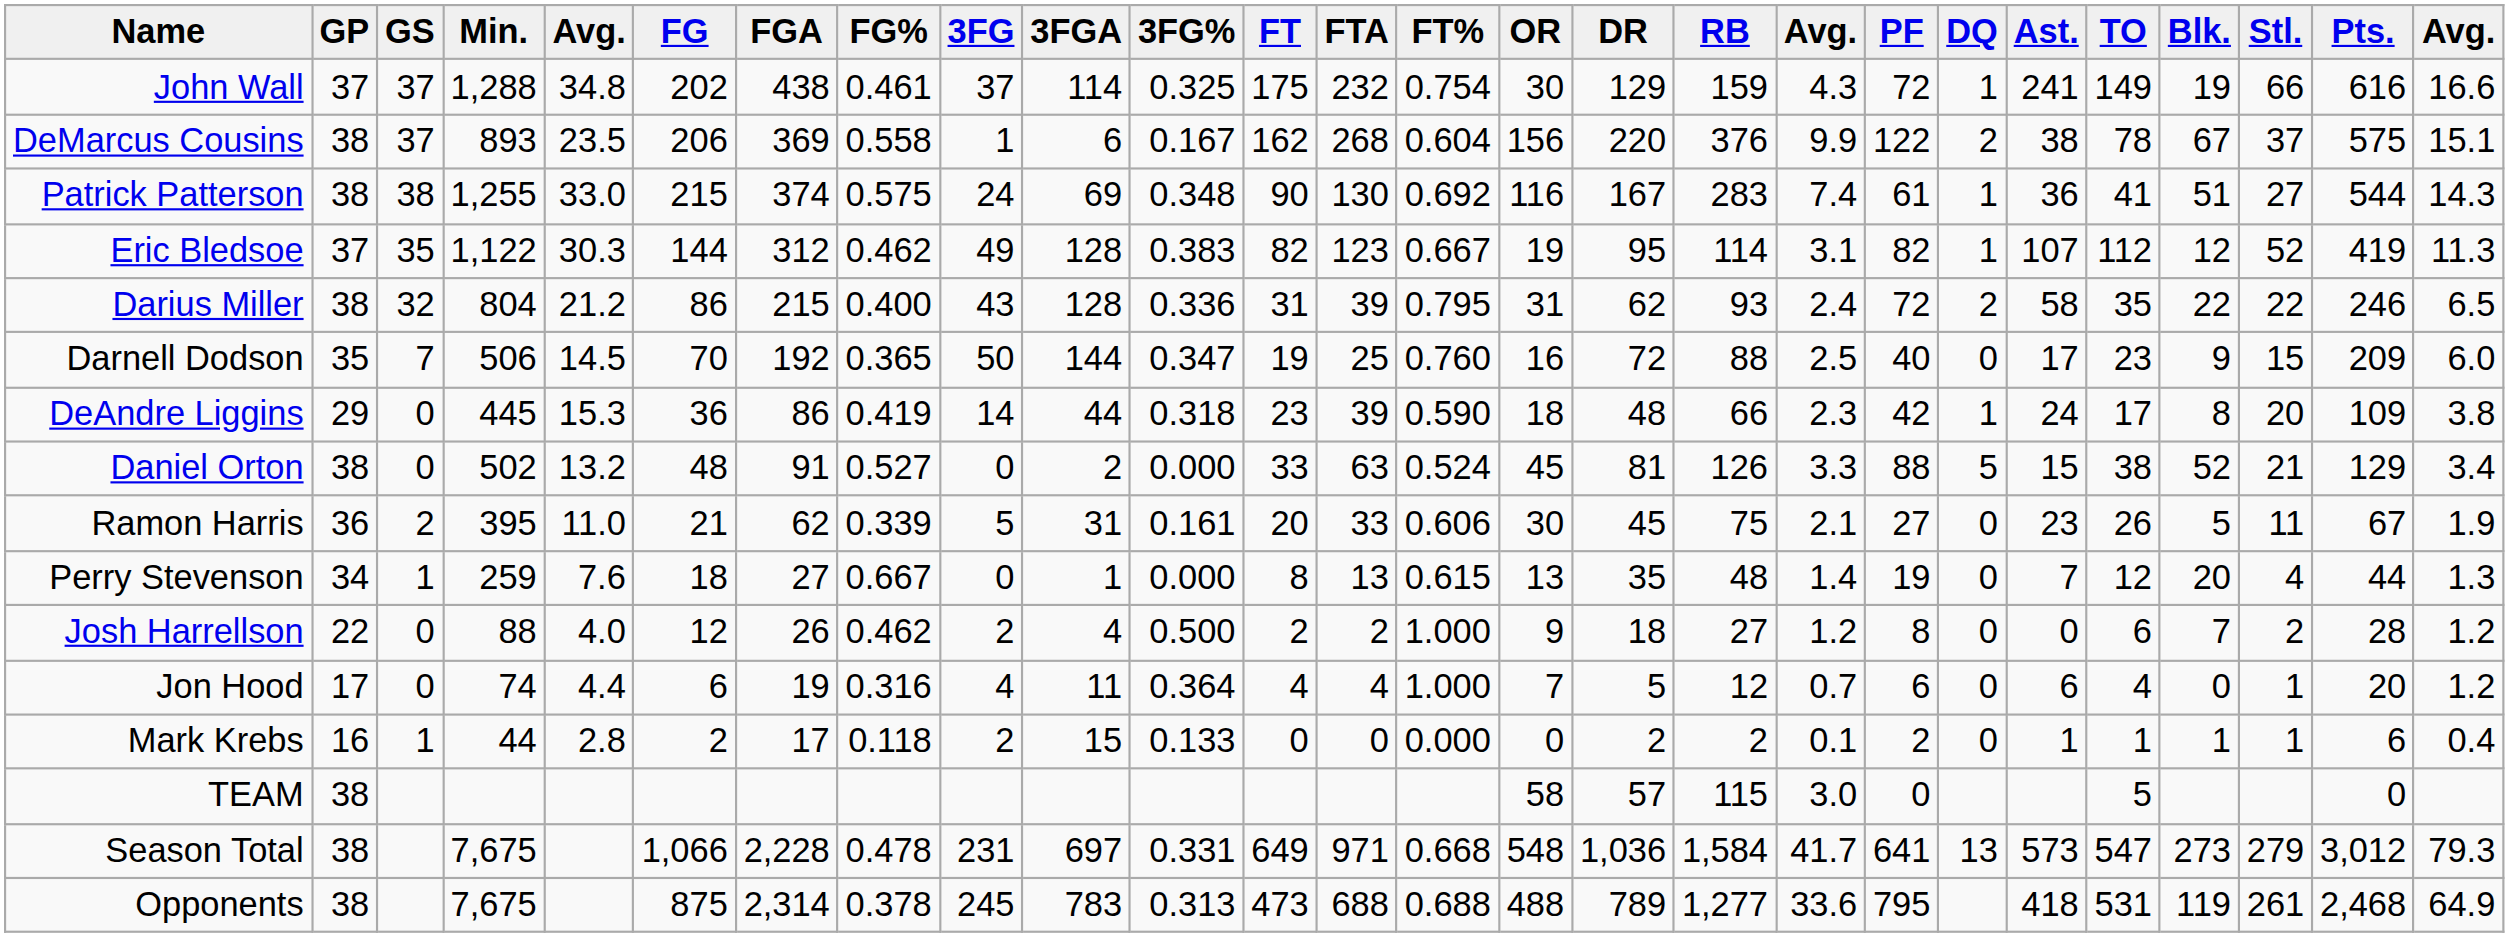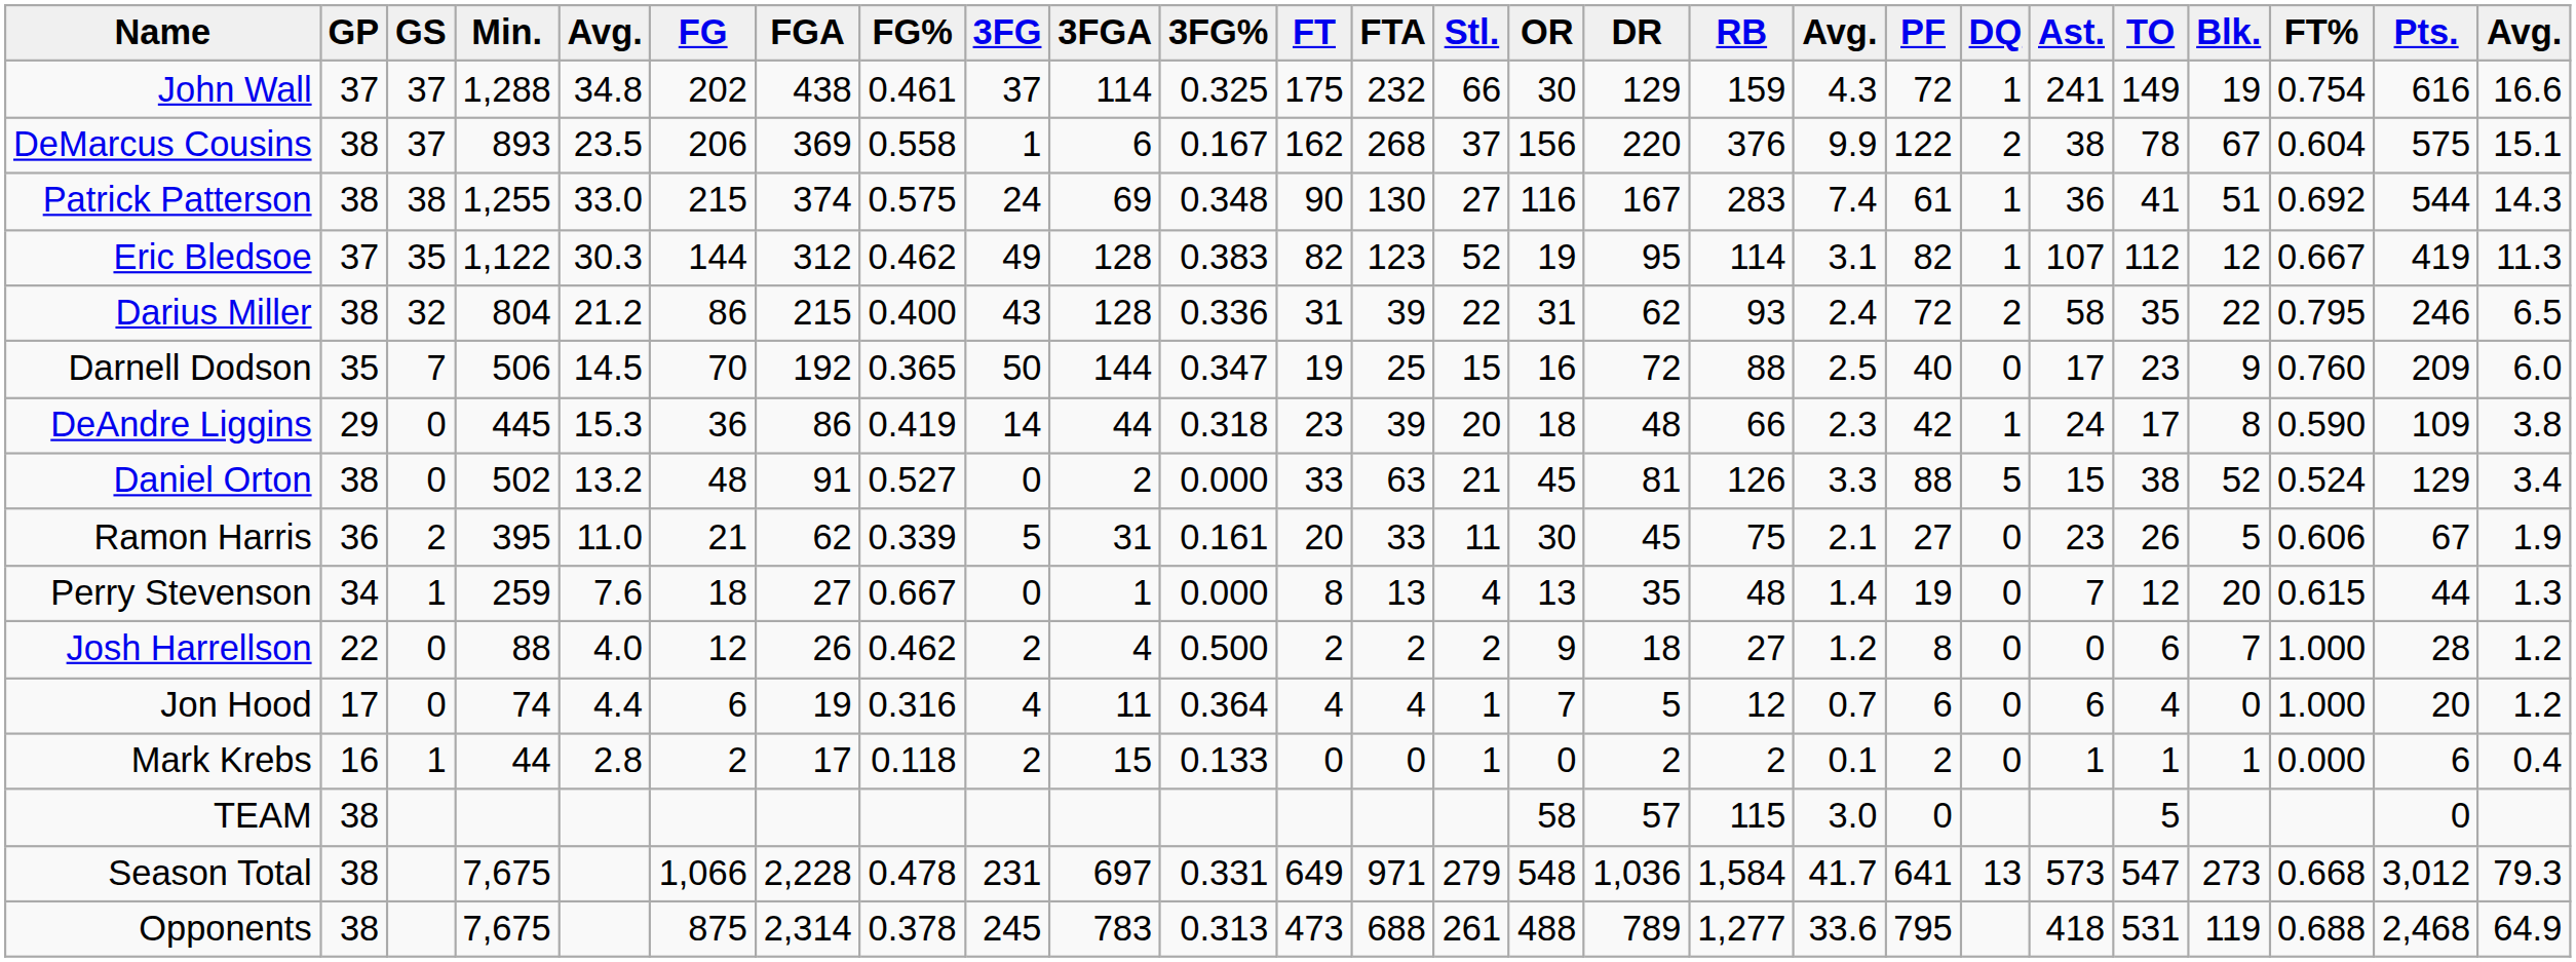 <table class="wikitable sortable" style="text-align:right">
 <tr>
 <td style="text-align:center; background:#f0f0f0;"><strong>Name</strong></td>
 <td style="text-align:center; background:#f0f0f0;"><strong>GP</strong></td>
 <td style="text-align:center; background:#f0f0f0;"><strong>GS</strong></td>
 <td style="text-align:center; background:#f0f0f0;"><strong>Min.</strong></td>
 <td style="text-align:center; background:#f0f0f0;"><strong>Avg.</strong></td>
 <td style="text-align:center; background:#f0f0f0;"><strong><a href='#'>FG</a></strong></td>
 <td style="text-align:center; background:#f0f0f0;"><strong>FGA</strong></td>
 <td style="text-align:center; background:#f0f0f0;"><strong>FG%</strong></td>
 <td style="text-align:center; background:#f0f0f0;"><strong><a href='#'>3FG</a></strong></td>
 <td style="text-align:center; background:#f0f0f0;"><strong>3FGA</strong></td>
 <td style="text-align:center; background:#f0f0f0;"><strong>3FG%</strong></td>
 <td style="text-align:center; background:#f0f0f0;"><strong><a href='#'>FT</a></strong></td>
 <td style="text-align:center; background:#f0f0f0;"><strong>FTA</strong></td>
-<td style="text-align:center; background:#f0f0f0;"><strong>FT%</strong></td>
+<td style="text-align:center; background:#f0f0f0;"><strong><a href='#'>Stl.</a></strong></td>
 <td style="text-align:center; background:#f0f0f0;"><strong>OR</strong></td>
 <td style="text-align:center; background:#f0f0f0;"><strong>DR</strong></td>
 <td style="text-align:center; background:#f0f0f0;"><strong><a href='#'>RB</a></strong></td>
 <td style="text-align:center; background:#f0f0f0;"><strong>Avg.</strong></td>
 <td style="text-align:center; background:#f0f0f0;"><strong><a href='#'>PF</a></strong></td>
 <td style="text-align:center; background:#f0f0f0;"><strong><a href='#'>DQ</a></strong></td>
 <td style="text-align:center; background:#f0f0f0;"><strong><a href='#'>Ast.</a></strong></td>
 <td style="text-align:center; background:#f0f0f0;"><strong><a href='#'>TO</a></strong></td>
 <td style="text-align:center; background:#f0f0f0;"><strong><a href='#'>Blk.</a></strong></td>
-<td style="text-align:center; background:#f0f0f0;"><strong><a href='#'>Stl.</a></strong></td>
+<td style="text-align:center; background:#f0f0f0;"><strong>FT%</strong></td>
 <td style="text-align:center; background:#f0f0f0;"><strong><a href='#'>Pts.</a></strong></td>
 <td style="text-align:center; background:#f0f0f0;"><strong>Avg.</strong></td>
 </tr>
 <tr>
 <td><a href='#'>John Wall</a></td>
 <td>37</td>
 <td>37</td>
 <td>1,288</td>
 <td>34.8</td>
 <td>202</td>
 <td>438</td>
 <td>0.461</td>
 <td>37</td>
 <td>114</td>
 <td>0.325</td>
 <td>175</td>
 <td>232</td>
-<td>0.754</td>
+<td>66</td>
 <td>30</td>
 <td>129</td>
 <td>159</td>
 <td>4.3</td>
 <td>72</td>
 <td>1</td>
 <td>241</td>
 <td>149</td>
 <td>19</td>
-<td>66</td>
+<td>0.754</td>
 <td>616</td>
 <td>16.6</td>
 </tr>
 <tr>
 <td><a href='#'>DeMarcus Cousins</a></td>
 <td>38</td>
 <td>37</td>
 <td>893</td>
 <td>23.5</td>
 <td>206</td>
 <td>369</td>
 <td>0.558</td>
 <td>1</td>
 <td>6</td>
 <td>0.167</td>
 <td>162</td>
 <td>268</td>
-<td>0.604</td>
+<td>37</td>
 <td>156</td>
 <td>220</td>
 <td>376</td>
 <td>9.9</td>
 <td>122</td>
 <td>2</td>
 <td>38</td>
 <td>78</td>
 <td>67</td>
-<td>37</td>
+<td>0.604</td>
 <td>575</td>
 <td>15.1</td>
 </tr>
 <tr>
 <td><a href='#'>Patrick Patterson</a></td>
 <td>38</td>
 <td>38</td>
 <td>1,255</td>
 <td>33.0</td>
 <td>215</td>
 <td>374</td>
 <td>0.575</td>
 <td>24</td>
 <td>69</td>
 <td>0.348</td>
 <td>90</td>
 <td>130</td>
-<td>0.692</td>
+<td>27</td>
 <td>116</td>
 <td>167</td>
 <td>283</td>
 <td>7.4</td>
 <td>61</td>
 <td>1</td>
 <td>36</td>
 <td>41</td>
 <td>51</td>
-<td>27</td>
+<td>0.692</td>
 <td>544</td>
 <td>14.3</td>
 </tr>
 <tr>
 <td><a href='#'>Eric Bledsoe</a></td>
 <td>37</td>
 <td>35</td>
 <td>1,122</td>
 <td>30.3</td>
 <td>144</td>
 <td>312</td>
 <td>0.462</td>
 <td>49</td>
 <td>128</td>
 <td>0.383</td>
 <td>82</td>
 <td>123</td>
-<td>0.667</td>
+<td>52</td>
 <td>19</td>
 <td>95</td>
 <td>114</td>
 <td>3.1</td>
 <td>82</td>
 <td>1</td>
 <td>107</td>
 <td>112</td>
 <td>12</td>
-<td>52</td>
+<td>0.667</td>
 <td>419</td>
 <td>11.3</td>
 </tr>
 <tr>
 <td><a href='#'>Darius Miller</a></td>
 <td>38</td>
 <td>32</td>
 <td>804</td>
 <td>21.2</td>
 <td>86</td>
 <td>215</td>
 <td>0.400</td>
 <td>43</td>
 <td>128</td>
 <td>0.336</td>
 <td>31</td>
 <td>39</td>
-<td>0.795</td>
+<td>22</td>
 <td>31</td>
 <td>62</td>
 <td>93</td>
 <td>2.4</td>
 <td>72</td>
 <td>2</td>
 <td>58</td>
 <td>35</td>
 <td>22</td>
-<td>22</td>
+<td>0.795</td>
 <td>246</td>
 <td>6.5</td>
 </tr>
 <tr>
 <td>Darnell Dodson</td>
 <td>35</td>
 <td>7</td>
 <td>506</td>
 <td>14.5</td>
 <td>70</td>
 <td>192</td>
 <td>0.365</td>
 <td>50</td>
 <td>144</td>
 <td>0.347</td>
 <td>19</td>
 <td>25</td>
-<td>0.760</td>
+<td>15</td>
 <td>16</td>
 <td>72</td>
 <td>88</td>
 <td>2.5</td>
 <td>40</td>
 <td>0</td>
 <td>17</td>
 <td>23</td>
 <td>9</td>
-<td>15</td>
+<td>0.760</td>
 <td>209</td>
 <td>6.0</td>
 </tr>
 <tr>
 <td><a href='#'>DeAndre Liggins</a></td>
 <td>29</td>
 <td>0</td>
 <td>445</td>
 <td>15.3</td>
 <td>36</td>
 <td>86</td>
 <td>0.419</td>
 <td>14</td>
 <td>44</td>
 <td>0.318</td>
 <td>23</td>
 <td>39</td>
-<td>0.590</td>
+<td>20</td>
 <td>18</td>
 <td>48</td>
 <td>66</td>
 <td>2.3</td>
 <td>42</td>
 <td>1</td>
 <td>24</td>
 <td>17</td>
 <td>8</td>
-<td>20</td>
+<td>0.590</td>
 <td>109</td>
 <td>3.8</td>
 </tr>
 <tr>
 <td><a href='#'>Daniel Orton</a></td>
 <td>38</td>
 <td>0</td>
 <td>502</td>
 <td>13.2</td>
 <td>48</td>
 <td>91</td>
 <td>0.527</td>
 <td>0</td>
 <td>2</td>
 <td>0.000</td>
 <td>33</td>
 <td>63</td>
-<td>0.524</td>
+<td>21</td>
 <td>45</td>
 <td>81</td>
 <td>126</td>
 <td>3.3</td>
 <td>88</td>
 <td>5</td>
 <td>15</td>
 <td>38</td>
 <td>52</td>
-<td>21</td>
+<td>0.524</td>
 <td>129</td>
 <td>3.4</td>
 </tr>
 <tr>
 <td>Ramon Harris</td>
 <td>36</td>
 <td>2</td>
 <td>395</td>
 <td>11.0</td>
 <td>21</td>
 <td>62</td>
 <td>0.339</td>
 <td>5</td>
 <td>31</td>
 <td>0.161</td>
 <td>20</td>
 <td>33</td>
-<td>0.606</td>
+<td>11</td>
 <td>30</td>
 <td>45</td>
 <td>75</td>
 <td>2.1</td>
 <td>27</td>
 <td>0</td>
 <td>23</td>
 <td>26</td>
 <td>5</td>
-<td>11</td>
+<td>0.606</td>
 <td>67</td>
 <td>1.9</td>
 </tr>
 <tr>
 <td>Perry Stevenson</td>
 <td>34</td>
 <td>1</td>
 <td>259</td>
 <td>7.6</td>
 <td>18</td>
 <td>27</td>
 <td>0.667</td>
 <td>0</td>
 <td>1</td>
 <td>0.000</td>
 <td>8</td>
 <td>13</td>
-<td>0.615</td>
+<td>4</td>
 <td>13</td>
 <td>35</td>
 <td>48</td>
 <td>1.4</td>
 <td>19</td>
 <td>0</td>
 <td>7</td>
 <td>12</td>
 <td>20</td>
-<td>4</td>
+<td>0.615</td>
 <td>44</td>
 <td>1.3</td>
 </tr>
 <tr>
 <td><a href='#'>Josh Harrellson</a></td>
 <td>22</td>
 <td>0</td>
 <td>88</td>
 <td>4.0</td>
 <td>12</td>
 <td>26</td>
 <td>0.462</td>
 <td>2</td>
 <td>4</td>
 <td>0.500</td>
 <td>2</td>
 <td>2</td>
-<td>1.000</td>
+<td>2</td>
 <td>9</td>
 <td>18</td>
 <td>27</td>
 <td>1.2</td>
 <td>8</td>
 <td>0</td>
 <td>0</td>
 <td>6</td>
 <td>7</td>
-<td>2</td>
+<td>1.000</td>
 <td>28</td>
 <td>1.2</td>
 </tr>
 <tr>
 <td>Jon Hood</td>
 <td>17</td>
 <td>0</td>
 <td>74</td>
 <td>4.4</td>
 <td>6</td>
 <td>19</td>
 <td>0.316</td>
 <td>4</td>
 <td>11</td>
 <td>0.364</td>
 <td>4</td>
 <td>4</td>
-<td>1.000</td>
+<td>1</td>
 <td>7</td>
 <td>5</td>
 <td>12</td>
 <td>0.7</td>
 <td>6</td>
 <td>0</td>
 <td>6</td>
 <td>4</td>
 <td>0</td>
-<td>1</td>
+<td>1.000</td>
 <td>20</td>
 <td>1.2</td>
 </tr>
 <tr>
 <td>Mark Krebs</td>
 <td>16</td>
 <td>1</td>
 <td>44</td>
 <td>2.8</td>
 <td>2</td>
 <td>17</td>
 <td>0.118</td>
 <td>2</td>
 <td>15</td>
 <td>0.133</td>
 <td>0</td>
 <td>0</td>
-<td>0.000</td>
+<td>1</td>
 <td>0</td>
 <td>2</td>
 <td>2</td>
 <td>0.1</td>
 <td>2</td>
 <td>0</td>
 <td>1</td>
 <td>1</td>
 <td>1</td>
-<td>1</td>
+<td>0.000</td>
 <td>6</td>
 <td>0.4</td>
 </tr>
 <tr>
 <td>TEAM</td>
 <td>38</td>
 <td></td>
 <td></td>
 <td></td>
 <td></td>
 <td></td>
 <td></td>
 <td></td>
 <td></td>
 <td></td>
 <td></td>
 <td></td>
 <td></td>
 <td>58</td>
 <td>57</td>
 <td>115</td>
 <td>3.0</td>
 <td>0</td>
 <td></td>
 <td></td>
 <td>5</td>
 <td></td>
 <td></td>
 <td>0</td>
 <td></td>
 </tr>
 <tr>
 <td>Season Total</td>
 <td>38</td>
 <td></td>
 <td>7,675</td>
 <td></td>
 <td>1,066</td>
 <td>2,228</td>
 <td>0.478</td>
 <td>231</td>
 <td>697</td>
 <td>0.331</td>
 <td>649</td>
 <td>971</td>
-<td>0.668</td>
+<td>279</td>
 <td>548</td>
 <td>1,036</td>
 <td>1,584</td>
 <td>41.7</td>
 <td>641</td>
 <td>13</td>
 <td>573</td>
 <td>547</td>
 <td>273</td>
-<td>279</td>
+<td>0.668</td>
 <td>3,012</td>
 <td>79.3</td>
 </tr>
 <tr>
 <td>Opponents</td>
 <td>38</td>
 <td></td>
 <td>7,675</td>
 <td></td>
 <td>875</td>
 <td>2,314</td>
 <td>0.378</td>
 <td>245</td>
 <td>783</td>
 <td>0.313</td>
 <td>473</td>
 <td>688</td>
-<td>0.688</td>
+<td>261</td>
 <td>488</td>
 <td>789</td>
 <td>1,277</td>
 <td>33.6</td>
 <td>795</td>
 <td></td>
 <td>418</td>
 <td>531</td>
 <td>119</td>
-<td>261</td>
+<td>0.688</td>
 <td>2,468</td>
 <td>64.9</td>
 </tr>
 </table>
